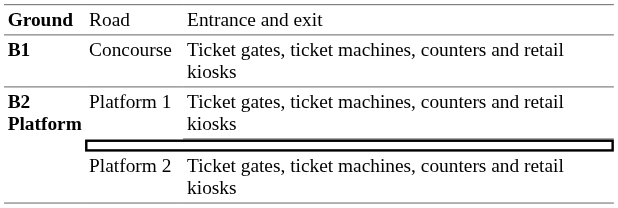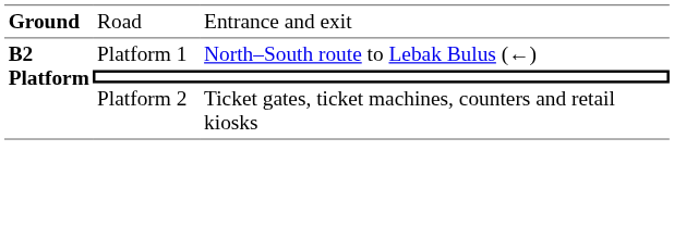 <table cellpadding="3" cellspacing="0" border="0">
 <tr>
 <td valign="top" width="50" style="border-top:solid 1px gray; border-bottom:solid 1px gray;"><strong>Ground</strong></td>
 <td valign="top" width="75" style="border-top:solid 1px gray; border-bottom:solid 1px gray;">Road</td>
 <td valign="top" width="350" style="border-top:solid 1px gray; border-bottom:solid 1px gray;">Entrance and exit</td>
 </tr>
 <tr>
-<td valign="top" style="border-bottom:solid 1px gray;"><strong>B1</strong></td>
-<td valign="top" style="border-bottom:solid 1px gray;">Concourse</td>
-<td valign="top" style="border-bottom:solid 1px gray;">Ticket gates, ticket machines, counters and retail kiosks</td>
-</tr>
-<tr>
 <td rowspan="3" valign="top" style="border-bottom:solid 1px gray;"><strong>B2</strong><br><strong>Platform</strong></td>
 <td valign="top">Platform 1</td>
-<td valign="top" style="border-bottom:solid 1px gray;">Ticket gates, ticket machines, counters and retail kiosks</td>
+<td valign="top"> <a href='#'>North–South route</a> to <a href='#'>Lebak Bulus</a> (←)</td>
 </tr>
 <tr>
 <td colspan="2" align="center" style="border:solid 2px black;"></td>
 </tr>
 <tr>
 <td valign="top" style="border-bottom:solid 1px gray;">Platform 2</td>
 <td valign="top" style="border-bottom:solid 1px gray;">Ticket gates, ticket machines, counters and retail kiosks</td>
 </tr>
 </table>
